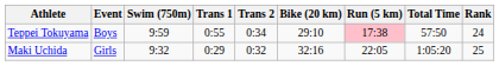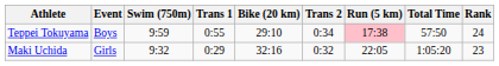 <table class="wikitable" style="font-size:90%;">
 <tr>
 <th>Athlete</th>
 <th>Event</th>
 <th>Swim (750m)</th>
 <th>Trans 1</th>
+<th>Bike (20 km)</th>
 <th>Trans 2</th>
-<th>Bike (20 km)</th>
 <th>Run (5 km)</th>
 <th>Total Time</th>
 <th>Rank</th>
 </tr>
 <tr align=center>
 <td align=left><a href='#'>Teppei Tokuyama</a></td>
 <td align=left><a href='#'>Boys</a></td>
 <td>9:59</td>
 <td>0:55</td>
+<td>29:10</td>
 <td>0:34</td>
-<td>29:10</td>
 <td style="background: pink;">17:38</td>
 <td>57:50</td>
 <td>24</td>
 </tr>
 <tr align=center>
 <td align=left><a href='#'>Maki Uchida</a></td>
 <td align=left><a href='#'>Girls</a></td>
 <td>9:32</td>
 <td>0:29</td>
+<td>32:16</td>
 <td>0:32</td>
-<td>32:16</td>
 <td>22:05</td>
 <td>1:05:20</td>
-<td>25</td>
+<td>23</td>
 </tr>
 </table>
